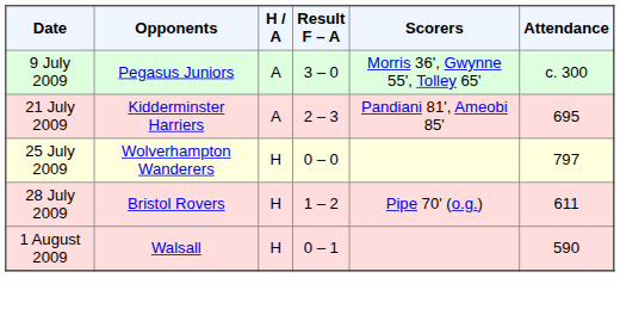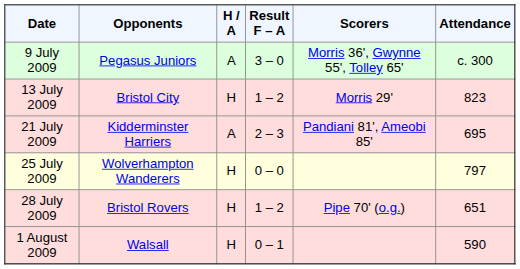 <table border="2" cellpadding="4" style="border-collapse:collapse; text-align:center;">
 <tr bgcolor="#f0f6ff">
 <th><strong>Date</strong></th>
 <th><strong>Opponents</strong></th>
 <th><strong>H / A</strong></th>
 <th><strong>Result<br>F – A</strong></th>
 <th><strong>Scorers</strong></th>
 <th><strong>Attendance</strong></th>
 </tr>
 <tr bgcolor="#ddffdd">
 <td>9 July 2009</td>
 <td><a href='#'>Pegasus Juniors</a></td>
 <td>A</td>
 <td>3 – 0</td>
 <td><a href='#'>Morris</a> 36', <a href='#'>Gwynne</a> 55', <a href='#'>Tolley</a> 65'</td>
 <td>c. 300</td>
+</tr>
+<tr bgcolor="#ffdddd">
+<td>13 July 2009</td>
+<td><a href='#'>Bristol City</a></td>
+<td>H</td>
+<td>1 – 2</td>
+<td><a href='#'>Morris</a> 29'</td>
+<td>823</td>
 </tr>
 <tr bgcolor="#ffdddd">
 <td>21 July 2009</td>
 <td><a href='#'>Kidderminster Harriers</a></td>
 <td>A</td>
 <td>2 – 3</td>
 <td><a href='#'>Pandiani</a> 81', <a href='#'>Ameobi</a> 85'</td>
 <td>695</td>
 </tr>
 <tr bgcolor="#ffffdd">
 <td>25 July 2009</td>
 <td><a href='#'>Wolverhampton Wanderers</a></td>
 <td>H</td>
 <td>0 – 0</td>
 <td></td>
 <td>797</td>
 </tr>
 <tr bgcolor="#ffdddd">
 <td>28 July 2009</td>
 <td><a href='#'>Bristol Rovers</a></td>
 <td>H</td>
 <td>1 – 2</td>
 <td><a href='#'>Pipe</a> 70' (<a href='#'>o.g.</a>)</td>
-<td>611</td>
+<td>651</td>
 </tr>
 <tr bgcolor="#ffdddd">
 <td>1 August 2009</td>
 <td><a href='#'>Walsall</a></td>
 <td>H</td>
 <td>0 – 1</td>
 <td></td>
 <td>590</td>
 </tr>
 </table>
